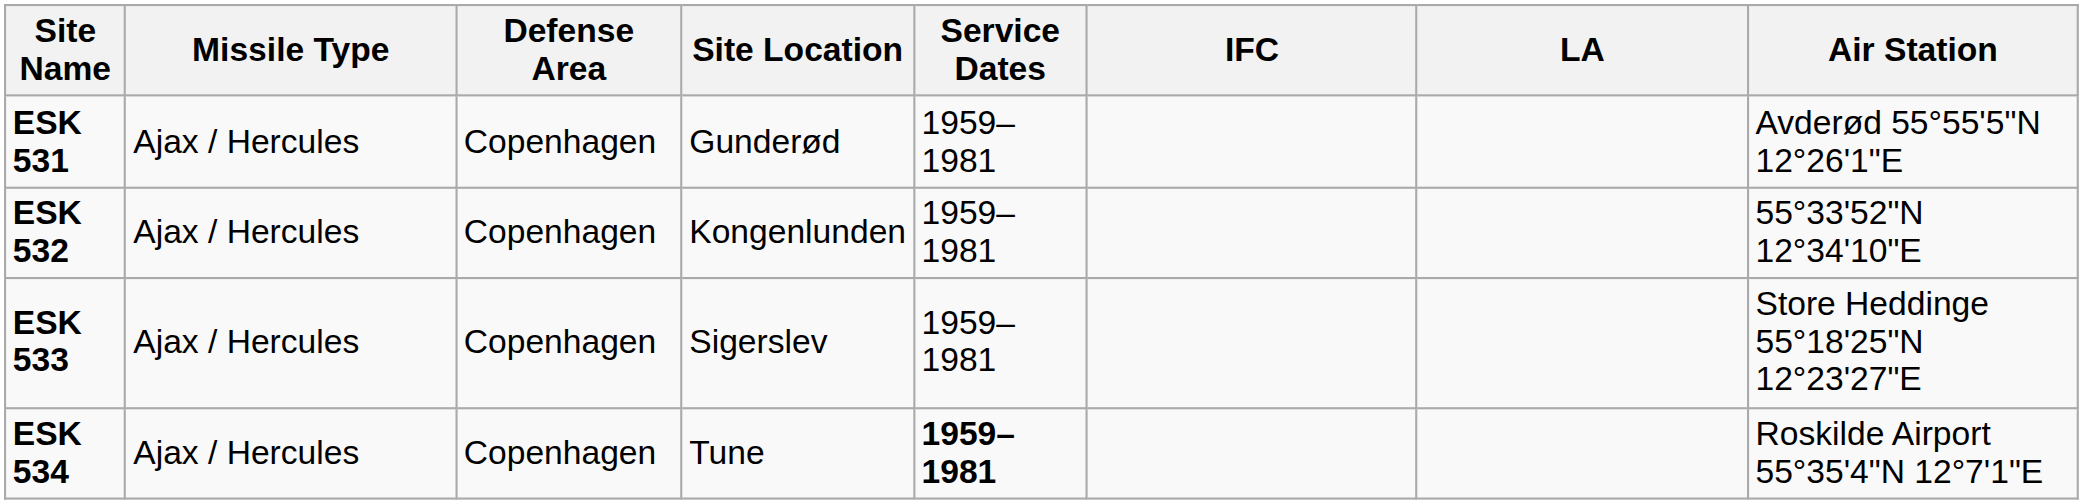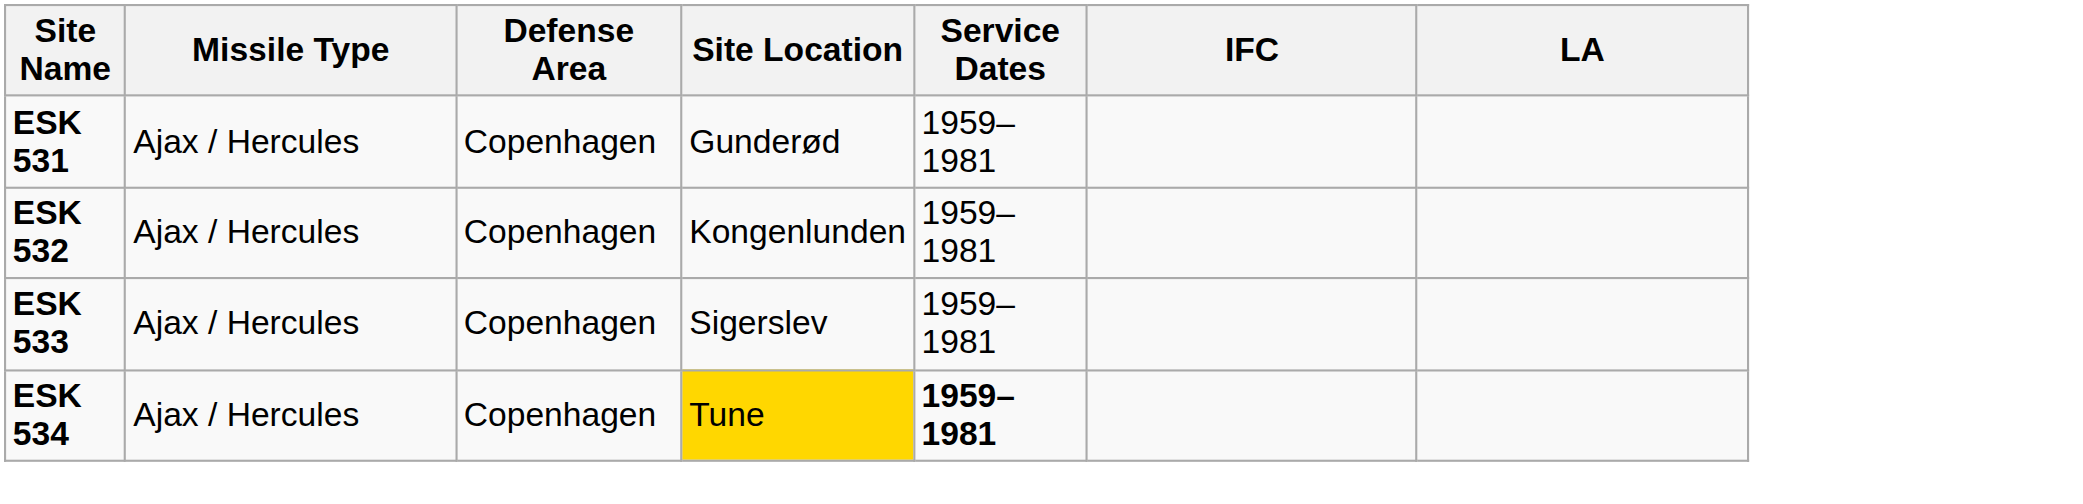 <table class="wikitable sortable">
 <tr>
 <th scope="col" style="width:50px;">Site Name</th>
 <th scope="col" style="width:150px;">Missile Type</th>
 <th scope="col" style="width:100px;">Defense Area</th>
 <th scope="col" style="width:100px;">Site Location</th>
 <th scope="col" style="width:75px;">Service Dates</th>
 <th scope="col" style="width:150px;">IFC</th>
 <th scope="col" style="width:150px;">LA</th>
-<th scope="col" style="width:150px;">Air Station</th>
 </tr>
 <tr>
 <td><strong>ESK 531</strong></td>
 <td>Ajax / Hercules</td>
 <td>Copenhagen</td>
 <td>Gunderød</td>
 <td>1959–1981</td>
 <td></td>
 <td></td>
-<td>Avderød 55°55'5"N 12°26'1"E</td>
 </tr>
 <tr>
 <td><strong>ESK 532</strong></td>
 <td>Ajax / Hercules</td>
 <td>Copenhagen</td>
 <td>Kongenlunden</td>
 <td>1959–1981</td>
 <td></td>
 <td></td>
-<td>55°33'52"N 12°34'10"E</td>
 </tr>
 <tr>
 <td><strong>ESK 533</strong></td>
 <td>Ajax / Hercules</td>
 <td>Copenhagen</td>
 <td>Sigerslev</td>
 <td>1959–1981</td>
 <td></td>
 <td></td>
-<td>Store Heddinge 55°18'25"N 12°23'27"E</td>
 </tr>
 <tr>
 <td><strong>ESK 534</strong></td>
 <td>Ajax / Hercules</td>
 <td>Copenhagen</td>
-<td>Tune</td>
+<td style="background: gold;">Tune</td>
 <td><strong>1959–1981</strong></td>
 <td></td>
 <td></td>
-<td>Roskilde Airport 55°35'4"N 12°7'1"E</td>
 </tr>
 </table>
